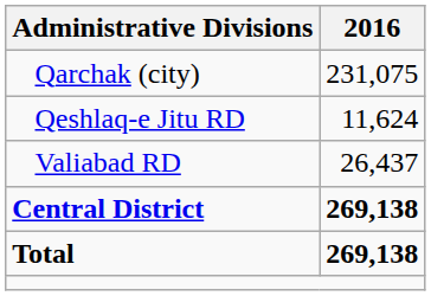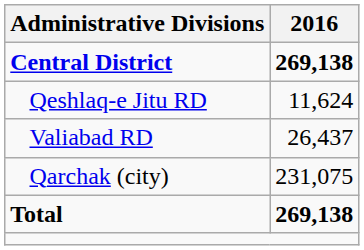 <table class="wikitable">
 <tr>
 <th>Administrative Divisions</th>
 <th>2016</th>
 </tr>
 <tr>
-<td style="padding-left: 1em;"><a href='#'>Qarchak</a> (city)</td>
-<td style="text-align: right;">231,075</td>
+<td><strong><a href='#'>Central District</a></strong></td>
+<td style="text-align: right;"><strong>269,138</strong></td>
 </tr>
 <tr>
 <td style="padding-left: 1em;"><a href='#'>Qeshlaq-e Jitu RD</a></td>
 <td style="text-align: right;">11,624</td>
 </tr>
 <tr>
 <td style="padding-left: 1em;"><a href='#'>Valiabad RD</a></td>
 <td style="text-align: right;">26,437</td>
 </tr>
 <tr>
-<td><strong><a href='#'>Central District</a></strong></td>
-<td style="text-align: right;"><strong>269,138</strong></td>
+<td style="padding-left: 1em;"><a href='#'>Qarchak</a> (city)</td>
+<td style="text-align: right;">231,075</td>
 </tr>
 <tr>
 <td><strong>Total</strong></td>
 <td style="text-align: right;"><strong>269,138</strong></td>
 </tr>
 <tr>
 <td colspan=2></td>
 </tr>
 </table>
